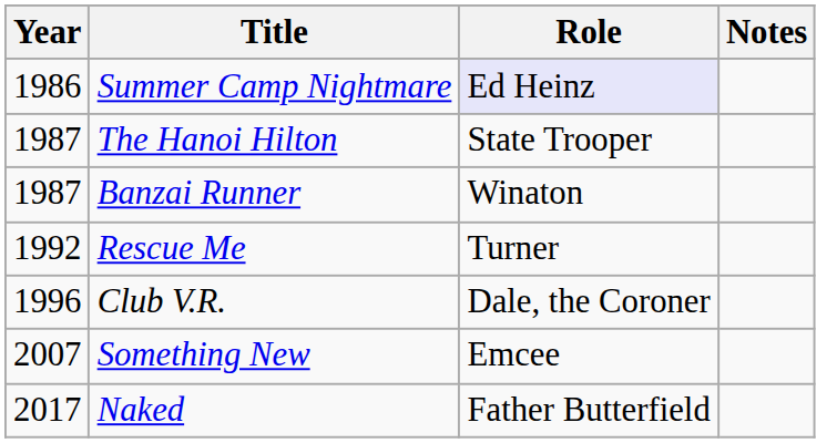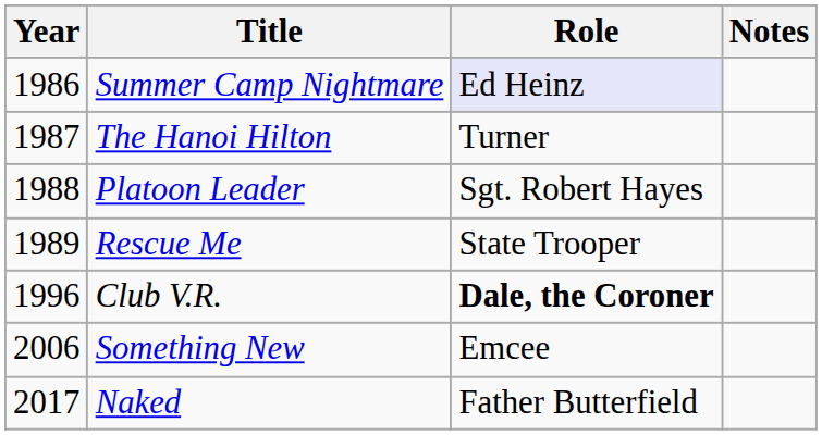 <table class="wikitable sortable">
 <tr>
 <th>Year</th>
 <th>Title</th>
 <th>Role</th>
 <th>Notes</th>
 </tr>
 <tr>
 <td>1986</td>
 <td><em><a href='#'>Summer Camp Nightmare</a></em></td>
 <td style="background: lavender;">Ed Heinz</td>
 <td></td>
 </tr>
 <tr>
 <td>1987</td>
 <td><a href='#'><em>The Hanoi Hilton</em></a></td>
-<td>State Trooper</td>
+<td>Turner</td>
 <td></td>
 </tr>
 <tr>
-<td>1987</td>
-<td><em><a href='#'>Banzai Runner</a></em></td>
-<td>Winaton</td>
+<td>1988</td>
+<td><a href='#'><em>Platoon Leader</em></a></td>
+<td>Sgt. Robert Hayes</td>
 <td></td>
 </tr>
 <tr>
-<td>1992</td>
+<td>1989</td>
 <td><a href='#'><em>Rescue Me</em></a></td>
-<td>Turner</td>
+<td>State Trooper</td>
 <td></td>
 </tr>
 <tr>
 <td>1996</td>
 <td><em>Club V.R.</em></td>
-<td>Dale, the Coroner</td>
+<td><strong>Dale, the Coroner</strong></td>
 <td></td>
 </tr>
 <tr>
-<td>2007</td>
+<td>2006</td>
 <td><a href='#'><em>Something New</em></a></td>
 <td>Emcee</td>
 <td></td>
 </tr>
 <tr>
 <td>2017</td>
 <td><a href='#'><em>Naked</em></a></td>
 <td>Father Butterfield</td>
 <td></td>
 </tr>
 </table>
